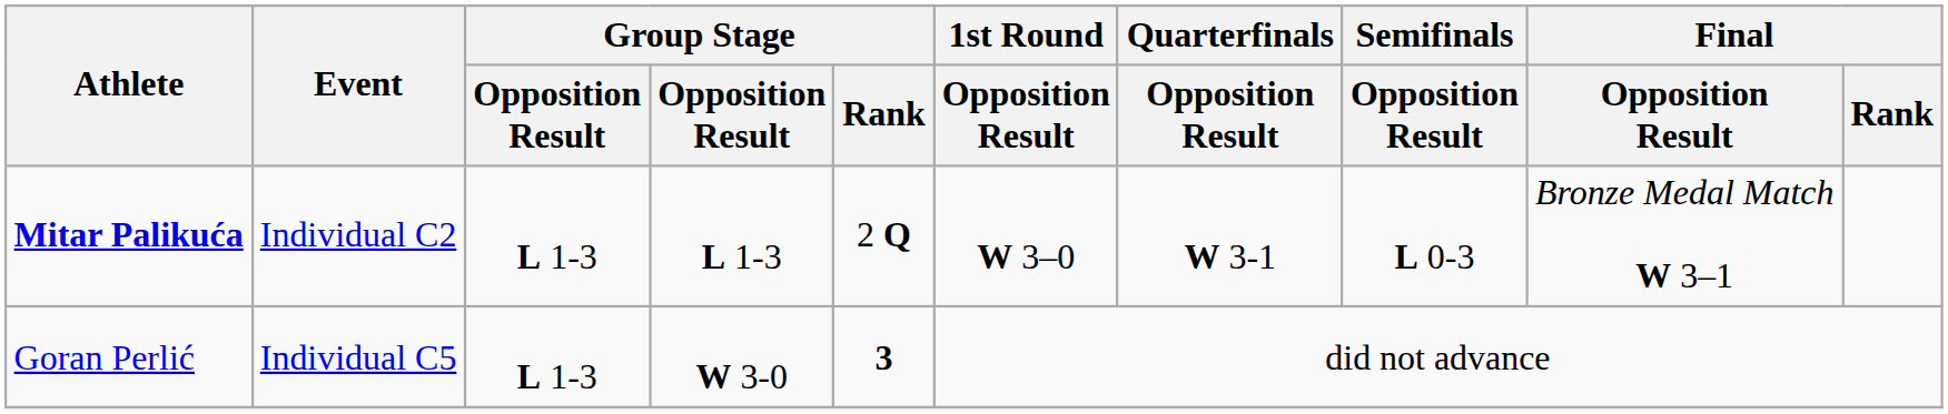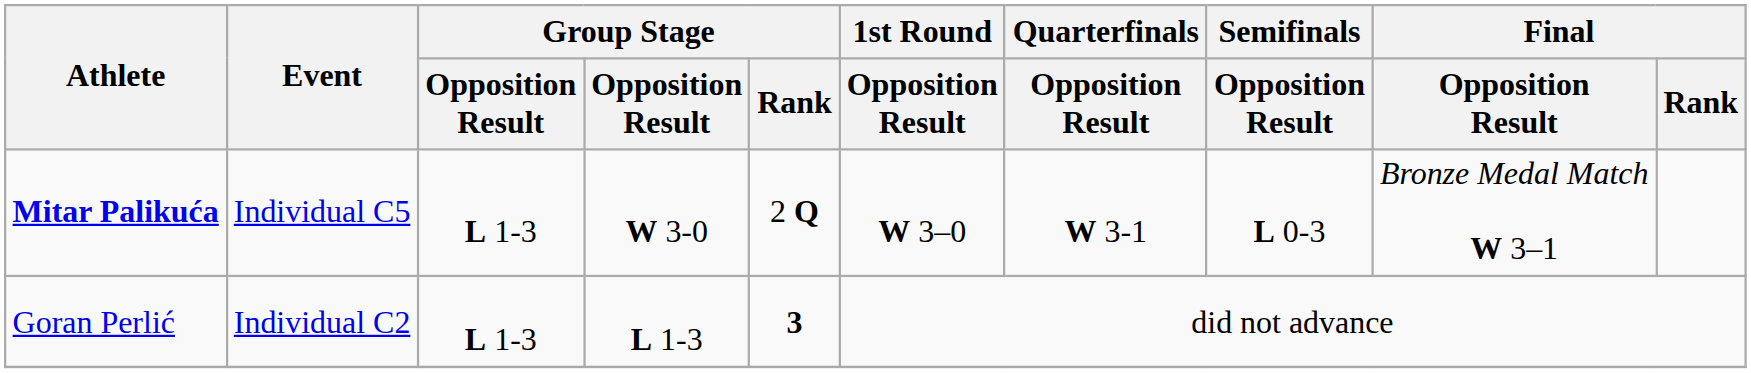 <table class=wikitable style="font-size:90%">
 <tr>
 <th rowspan="2">Athlete</th>
 <th rowspan="2">Event</th>
 <th colspan="3">Group Stage</th>
 <th>1st Round</th>
 <th>Quarterfinals</th>
 <th>Semifinals</th>
 <th colspan="2">Final</th>
 </tr>
 <tr>
 <th>Opposition<br>Result</th>
 <th>Opposition<br>Result</th>
 <th>Rank</th>
 <th>Opposition<br>Result</th>
 <th>Opposition<br>Result</th>
 <th>Opposition<br>Result</th>
 <th>Opposition<br>Result</th>
 <th>Rank</th>
 </tr>
 <tr align=center>
 <td align=left><strong><a href='#'>Mitar Palikuća</a></strong></td>
-<td align=left><a href='#'>Individual C2</a></td>
+<td align=left><a href='#'>Individual C5</a></td>
 <td><br><strong>L</strong> 1-3</td>
-<td><br><strong>L</strong> 1-3</td>
+<td><br><strong>W</strong> 3-0</td>
 <td>2 <strong>Q</strong></td>
 <td><br><strong>W</strong> 3–0</td>
 <td><br><strong>W</strong> 3-1</td>
 <td><br><strong>L</strong> 0-3</td>
 <td><em>Bronze Medal Match</em><br> <br><strong>W</strong> 3–1</td>
 <td></td>
 </tr>
 <tr align=center>
 <td align=left><a href='#'>Goran Perlić</a></td>
-<td align=left><a href='#'>Individual C5</a></td>
+<td align=left><a href='#'>Individual C2</a></td>
 <td><br><strong>L</strong> 1-3</td>
-<td><br><strong>W</strong> 3-0</td>
+<td><br><strong>L</strong> 1-3</td>
 <td><strong>3</strong></td>
 <td colspan=5>did not advance</td>
 </tr>
 <tr>
 </tr>
 </table>
